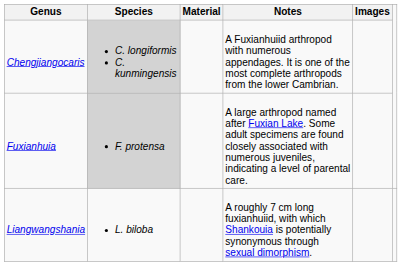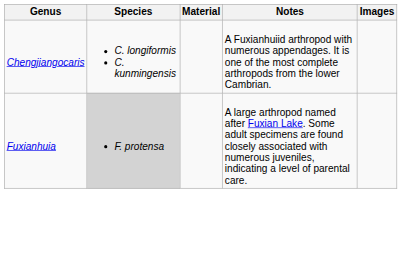 <table class="wikitable" style="margin:auto;width:100%;">
 <tr>
 <th>Genus</th>
 <th>Species</th>
 <th>Material</th>
 <th>Notes</th>
 <th>Images</th>
 </tr>
 <tr>
 <td><br><em><a href='#'>Chengjiangocaris</a></em></td>
-<td style="background: lightgrey;"><br><ul><li><em>C. longiformis</em></li><li><em>C. kunmingensis</em></li></ul></td>
+<td><br><ul><li><em>C. longiformis</em></li><li><em>C. kunmingensis</em></li></ul></td>
 <td></td>
 <td><br>A Fuxianhuiid arthropod with numerous appendages. It is one of the most complete arthropods from the lower Cambrian.</td>
 <td><br></td>
 </tr>
 <tr>
 <td><br><em><a href='#'>Fuxianhuia</a></em></td>
 <td style="background: lightgrey;"><br><ul><li><em>F. protensa</em></li></ul></td>
 <td></td>
 <td><br>A large arthropod named after <a href='#'>Fuxian Lake</a>. Some adult specimens are found closely associated with numerous juveniles, indicating a level of parental care.</td>
 <td><br></td>
 </tr>
-<tr>
-<td><br><em><a href='#'>Liangwangshania</a></em></td>
-<td><br><ul><li><em>L. biloba</em></li></ul></td>
-<td></td>
-<td><br>A roughly 7 cm long fuxianhuiid, with which <a href='#'>Shankouia</a> is potentially synonymous through <a href='#'>sexual dimorphism</a>.</td>
-<td></td>
-<td></td>
-</tr>
 </table>
